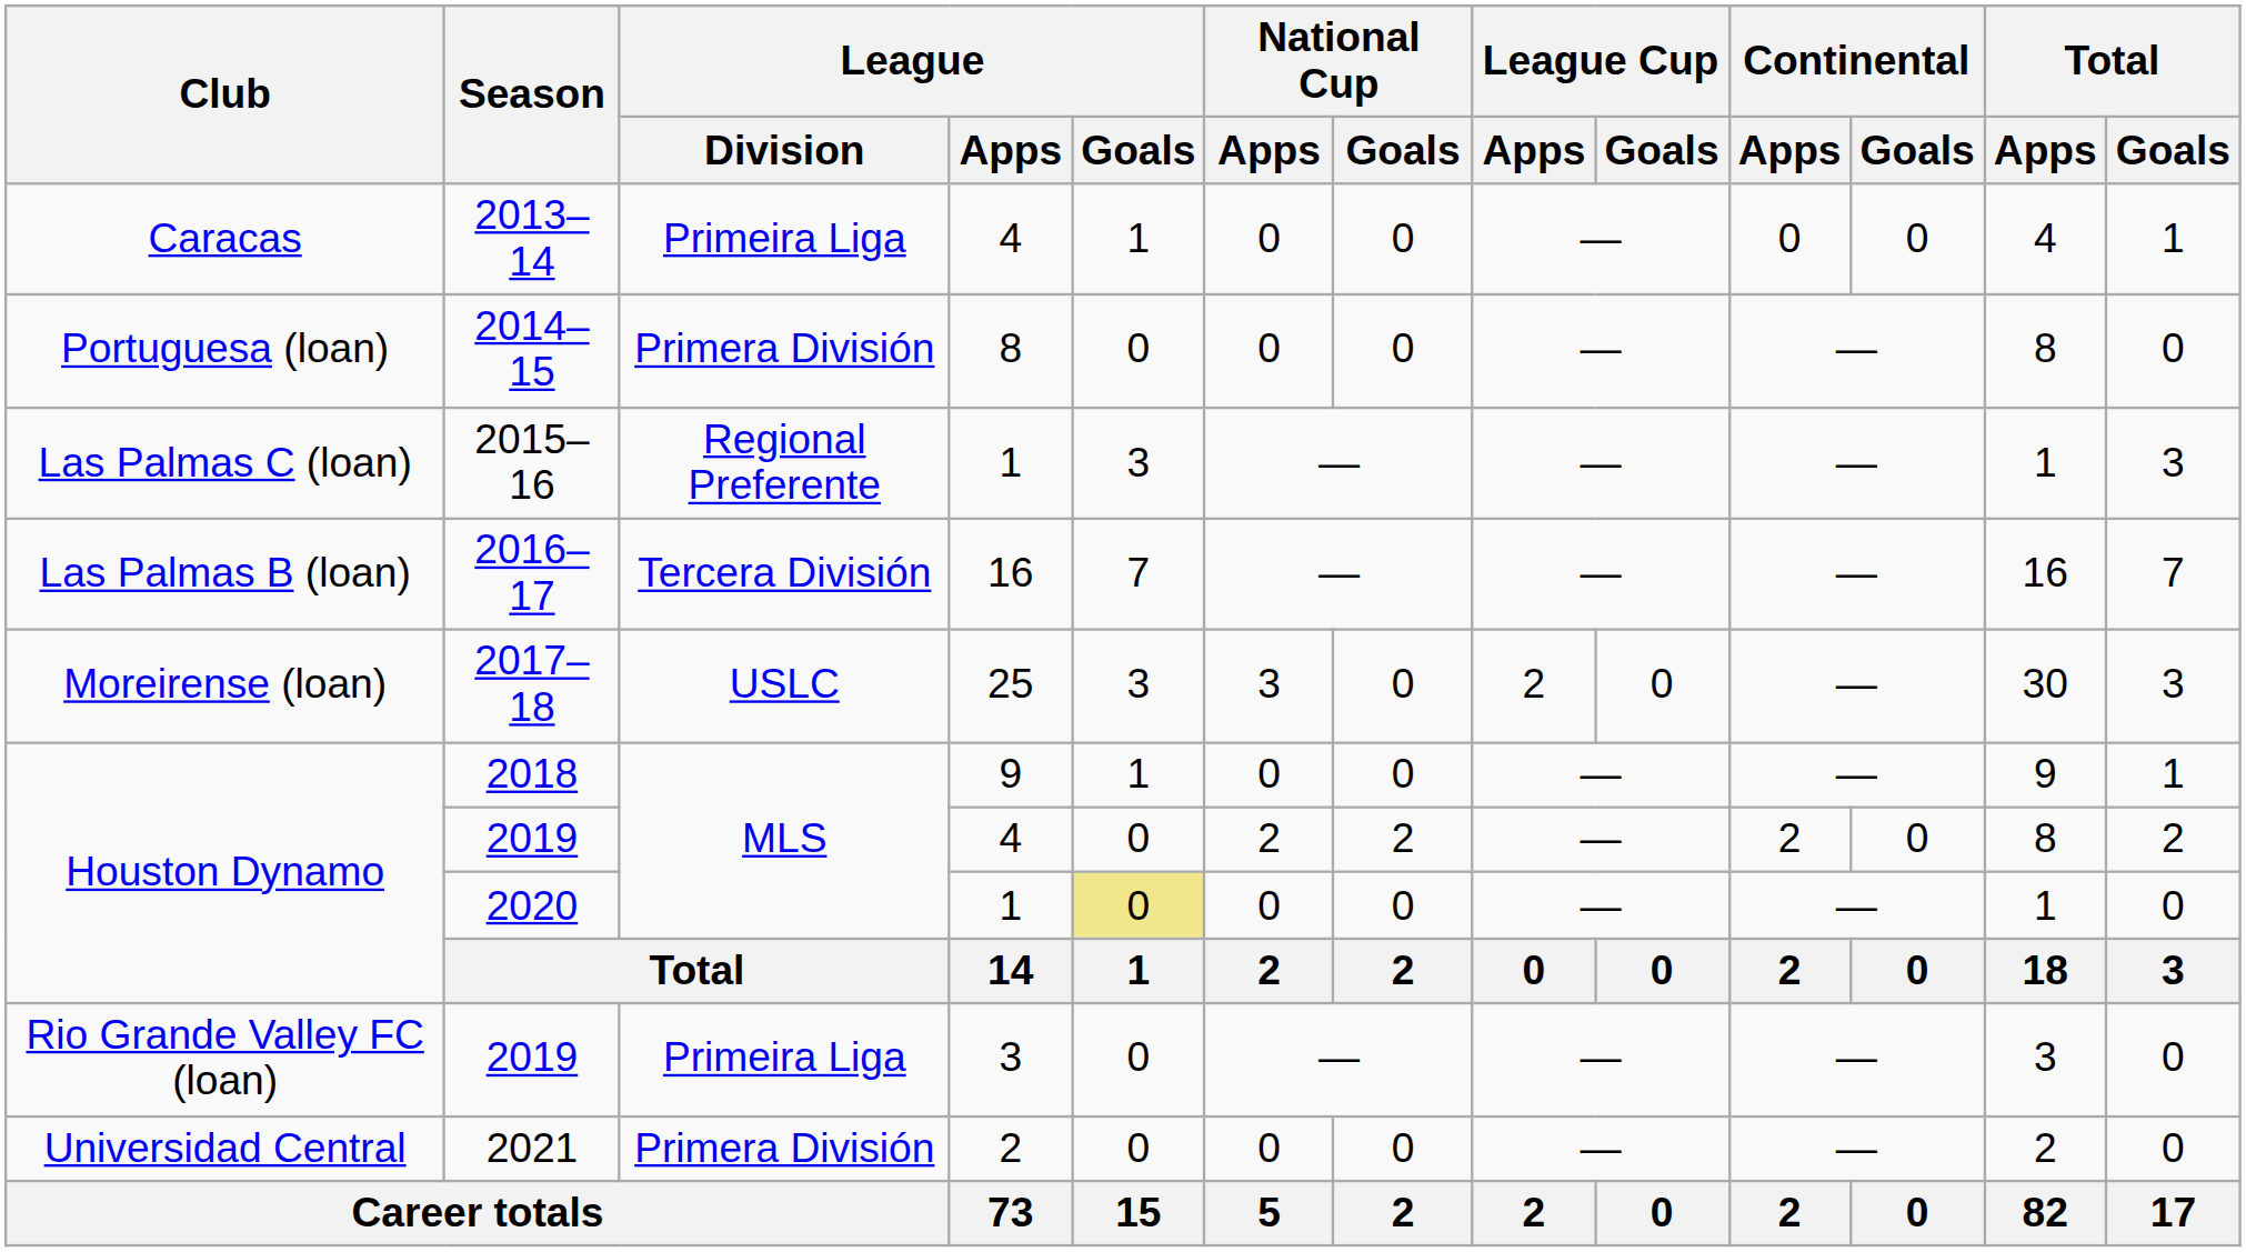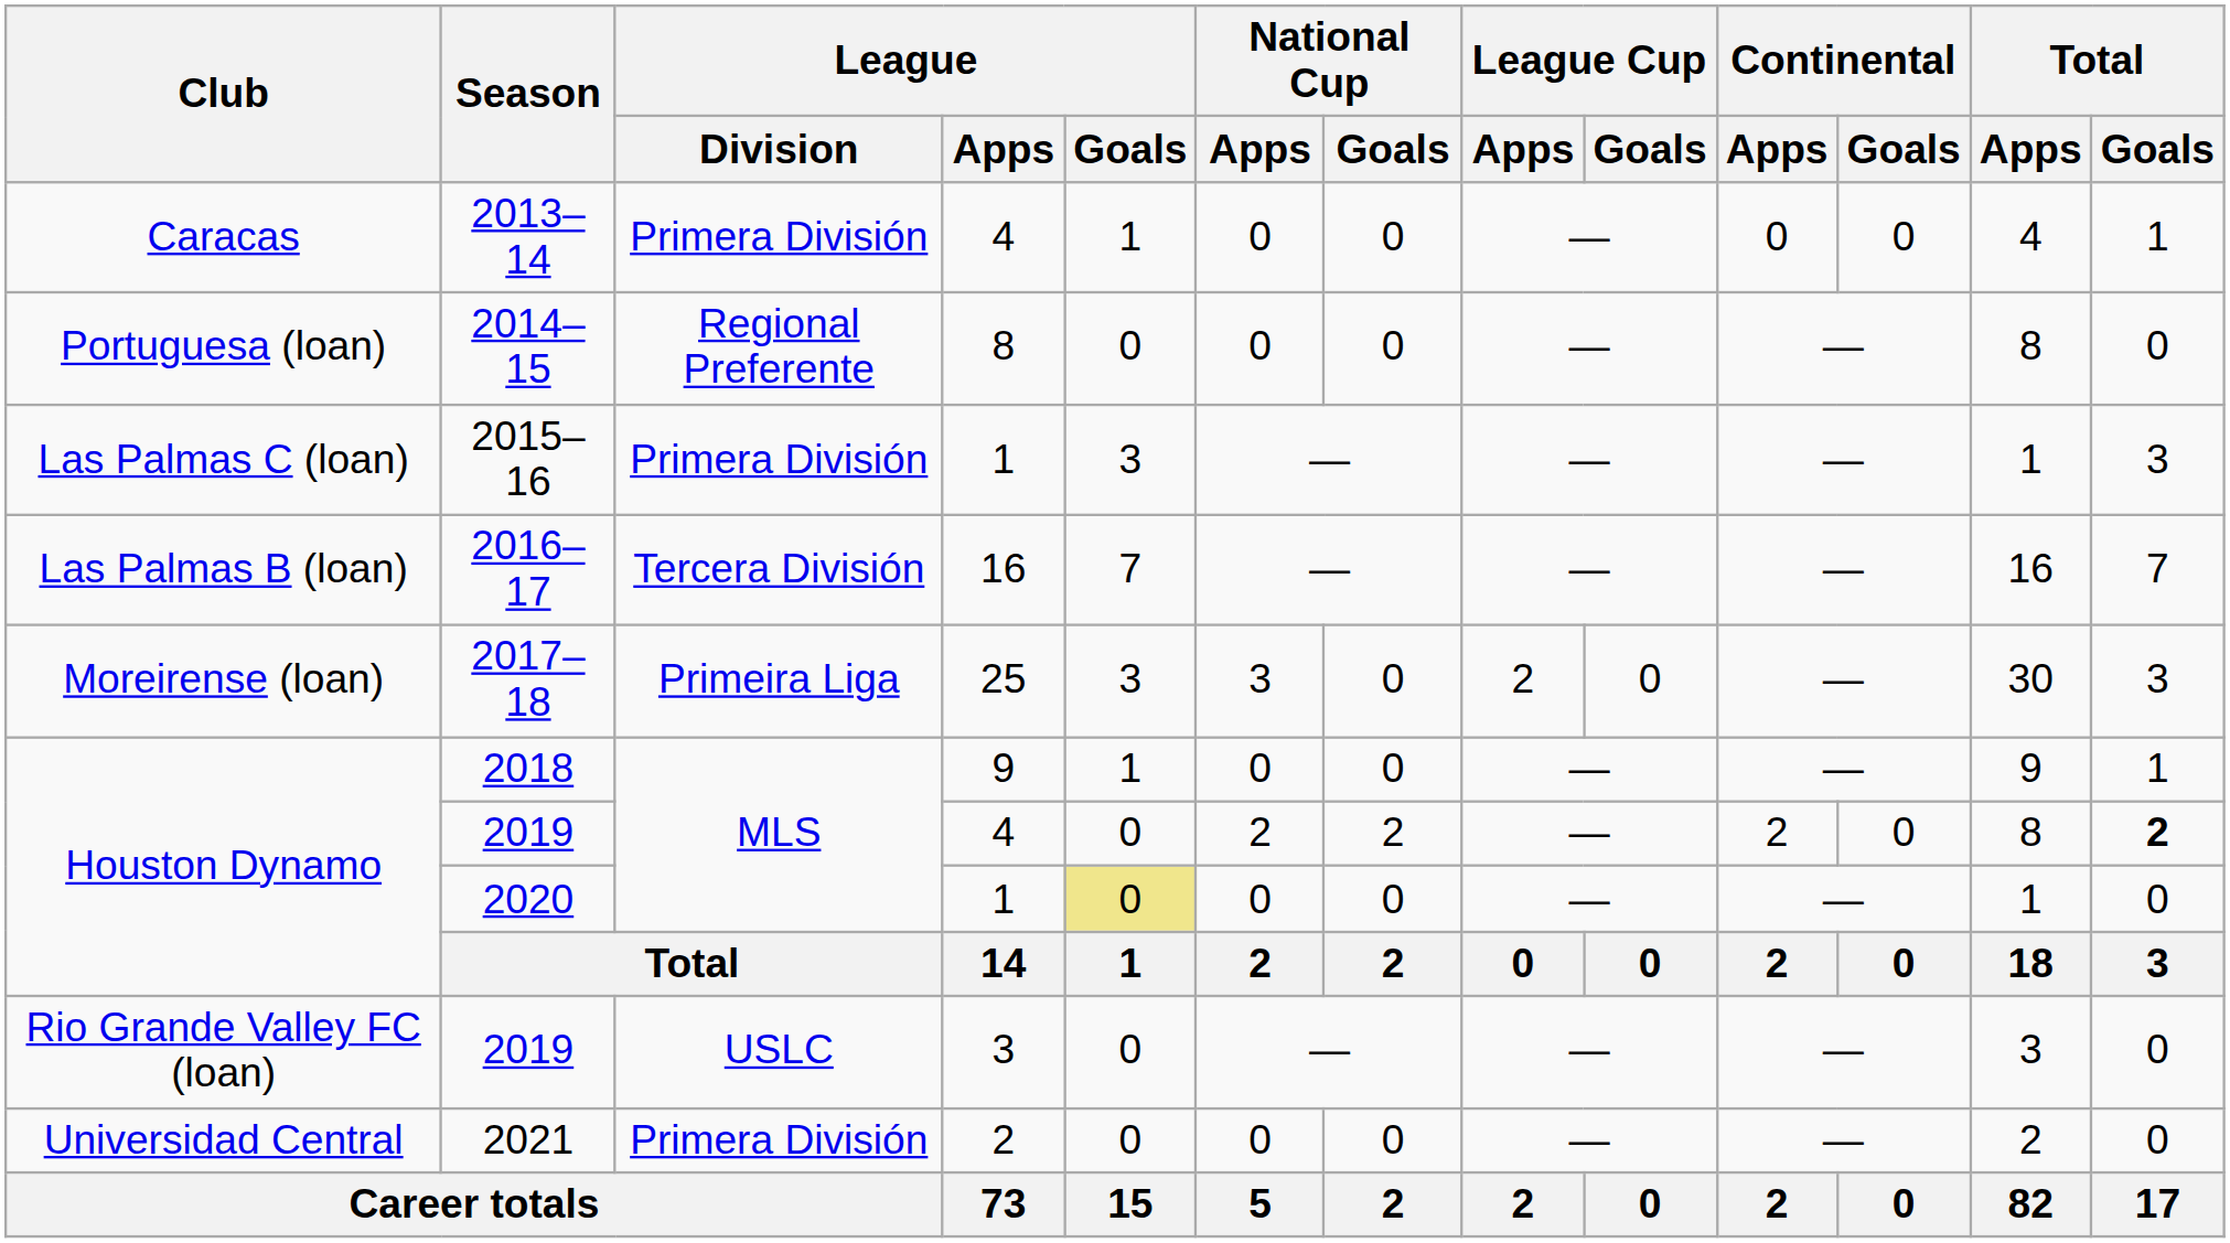 <table class="wikitable" style="text-align: center;">
 <tr>
 <th rowspan="2">Club</th>
 <th rowspan="2">Season</th>
 <th colspan="3">League</th>
 <th colspan="2">National Cup</th>
 <th colspan="2">League Cup</th>
 <th colspan="2">Continental</th>
 <th colspan="2">Total</th>
 </tr>
 <tr>
 <th>Division</th>
 <th>Apps</th>
 <th>Goals</th>
 <th>Apps</th>
 <th>Goals</th>
 <th>Apps</th>
 <th>Goals</th>
 <th>Apps</th>
 <th>Goals</th>
 <th>Apps</th>
 <th>Goals</th>
 </tr>
 <tr>
 <td valign="center"><a href='#'>Caracas</a></td>
 <td><a href='#'>2013–14</a></td>
-<td><a href='#'>Primeira Liga</a></td>
+<td><a href='#'>Primera División</a></td>
 <td>4</td>
 <td>1</td>
 <td>0</td>
 <td>0</td>
 <td colspan="2">—</td>
 <td>0</td>
 <td>0</td>
 <td>4</td>
 <td>1</td>
 </tr>
 <tr>
 <td valign="center"><a href='#'>Portuguesa</a> (loan)</td>
 <td><a href='#'>2014–15</a></td>
-<td><a href='#'>Primera División</a></td>
+<td><a href='#'>Regional Preferente</a></td>
 <td>8</td>
 <td>0</td>
 <td>0</td>
 <td>0</td>
 <td colspan="2">—</td>
 <td colspan="2">—</td>
 <td>8</td>
 <td>0</td>
 </tr>
 <tr>
 <td><a href='#'>Las Palmas C</a> (loan)</td>
 <td>2015–16</td>
-<td><a href='#'>Regional Preferente</a></td>
+<td><a href='#'>Primera División</a></td>
 <td>1</td>
 <td>3</td>
 <td colspan="2">—</td>
 <td colspan="2">—</td>
 <td colspan="2">—</td>
 <td>1</td>
 <td>3</td>
 </tr>
 <tr>
 <td><a href='#'>Las Palmas B</a> (loan)</td>
 <td><a href='#'>2016–17</a></td>
 <td><a href='#'>Tercera División</a></td>
 <td>16</td>
 <td>7</td>
 <td colspan="2">—</td>
 <td colspan="2">—</td>
 <td colspan="2">—</td>
 <td>16</td>
 <td>7</td>
 </tr>
 <tr>
 <td><a href='#'>Moreirense</a> (loan)</td>
 <td><a href='#'>2017–18</a></td>
-<td><a href='#'>USLC</a></td>
+<td><a href='#'>Primeira Liga</a></td>
 <td>25</td>
 <td>3</td>
 <td>3</td>
 <td>0</td>
 <td>2</td>
 <td>0</td>
 <td colspan="2">—</td>
 <td>30</td>
 <td>3</td>
 </tr>
 <tr>
 <td rowspan="4"><a href='#'>Houston Dynamo</a></td>
 <td><a href='#'>2018</a></td>
 <td rowspan="3"><a href='#'>MLS</a></td>
 <td>9</td>
 <td>1</td>
 <td>0</td>
 <td>0</td>
 <td colspan="2">—</td>
 <td colspan="2">—</td>
 <td>9</td>
 <td>1</td>
 </tr>
 <tr>
 <td><a href='#'>2019</a></td>
 <td>4</td>
 <td>0</td>
 <td>2</td>
 <td>2</td>
 <td colspan="2">—</td>
 <td>2</td>
 <td>0</td>
 <td>8</td>
-<td>2</td>
+<td><strong>2</strong></td>
 </tr>
 <tr>
 <td><a href='#'>2020</a></td>
 <td>1</td>
 <td style="background: khaki;">0</td>
 <td>0</td>
 <td>0</td>
 <td colspan="2">—</td>
 <td colspan="2">—</td>
 <td>1</td>
 <td>0</td>
 </tr>
 <tr>
 <th colspan="2">Total</th>
 <th>14</th>
 <th>1</th>
 <th>2</th>
 <th>2</th>
 <th>0</th>
 <th>0</th>
 <th>2</th>
 <th>0</th>
 <th>18</th>
 <th>3</th>
 </tr>
 <tr>
 <td><a href='#'>Rio Grande Valley FC</a> (loan)</td>
 <td><a href='#'>2019</a></td>
-<td><a href='#'>Primeira Liga</a></td>
+<td><a href='#'>USLC</a></td>
 <td>3</td>
 <td>0</td>
 <td colspan="2">—</td>
 <td colspan="2">—</td>
 <td colspan="2">—</td>
 <td>3</td>
 <td>0</td>
 </tr>
 <tr>
 <td><a href='#'>Universidad Central</a></td>
 <td>2021</td>
 <td><a href='#'>Primera División</a></td>
 <td>2</td>
 <td>0</td>
 <td>0</td>
 <td>0</td>
 <td colspan="2">—</td>
 <td colspan="2">—</td>
 <td>2</td>
 <td>0</td>
 </tr>
 <tr>
 <th colspan="3">Career totals</th>
 <th>73</th>
 <th>15</th>
 <th>5</th>
 <th>2</th>
 <th>2</th>
 <th>0</th>
 <th>2</th>
 <th>0</th>
 <th>82</th>
 <th>17</th>
 </tr>
 </table>
